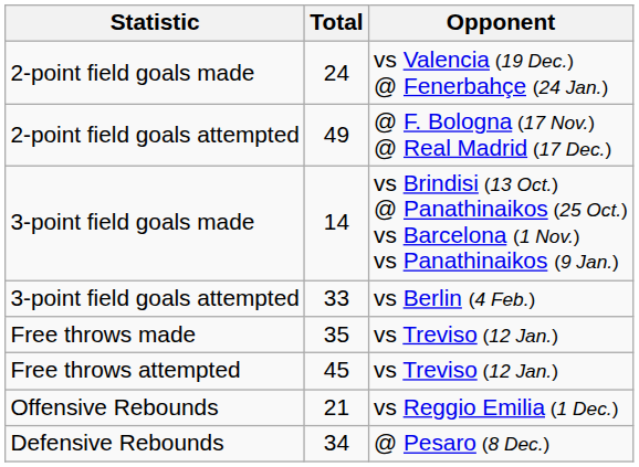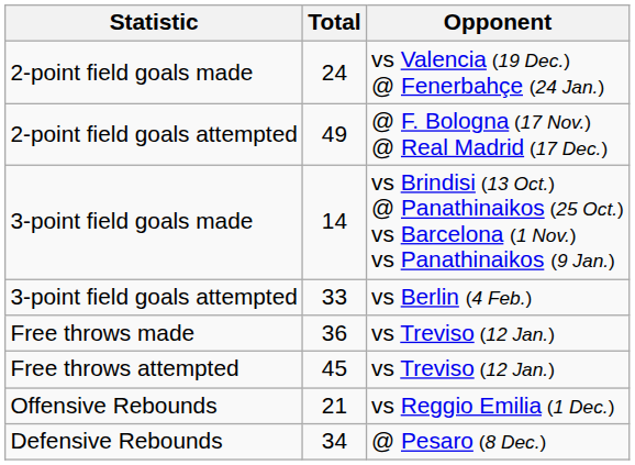 <table class=wikitable>
 <tr>
 <th>Statistic</th>
 <th>Total</th>
 <th>Opponent</th>
 </tr>
 <tr>
 <td>2-point field goals made</td>
 <td align=center>24</td>
 <td>vs  <a href='#'>Valencia</a><small> (<em>19 Dec.</em>) </small> <br> @  <a href='#'>Fenerbahçe</a> <small> (<em>24 Jan.</em>) </small></td>
 </tr>
 <tr>
 <td>2-point field goals attempted</td>
 <td align=center>49</td>
 <td>@  <a href='#'>F. Bologna</a><small> (<em>17 Nov.</em>) </small> <br> @  <a href='#'>Real Madrid</a><small> (<em>17 Dec.</em>) </small></td>
 </tr>
 <tr>
 <td>3-point field goals made</td>
 <td align=center>14</td>
 <td>vs  <a href='#'>Brindisi</a><small> (<em>13 Oct.</em>) </small><br> @  <a href='#'>Panathinaikos</a><small> (<em>25 Oct.</em>) </small> <br> vs  <a href='#'>Barcelona</a> <small> (<em>1 Nov.</em>) </small> <br> vs  <a href='#'>Panathinaikos</a> <small> (<em>9 Jan.</em>) </small></td>
 </tr>
 <tr>
 <td>3-point field goals attempted</td>
 <td align=center>33</td>
 <td>vs  <a href='#'>Berlin</a> <small> (<em>4 Feb.</em>) </small></td>
 </tr>
 <tr>
 <td>Free throws made</td>
-<td align=center>35</td>
+<td align=center>36</td>
 <td>vs  <a href='#'>Treviso</a><small> (<em>12 Jan.</em>) </small></td>
 </tr>
 <tr>
 <td>Free throws attempted</td>
 <td align=center>45</td>
 <td>vs  <a href='#'>Treviso</a><small> (<em>12 Jan.</em>) </small></td>
 </tr>
 <tr>
 <td>Offensive Rebounds</td>
 <td align=center>21</td>
 <td>vs  <a href='#'>Reggio Emilia</a><small> (<em>1 Dec.</em>) </small></td>
 </tr>
 <tr>
 <td>Defensive Rebounds</td>
 <td align=center>34</td>
 <td>@  <a href='#'>Pesaro</a><small> (<em>8 Dec.</em>) </small></td>
 </tr>
 </table>
